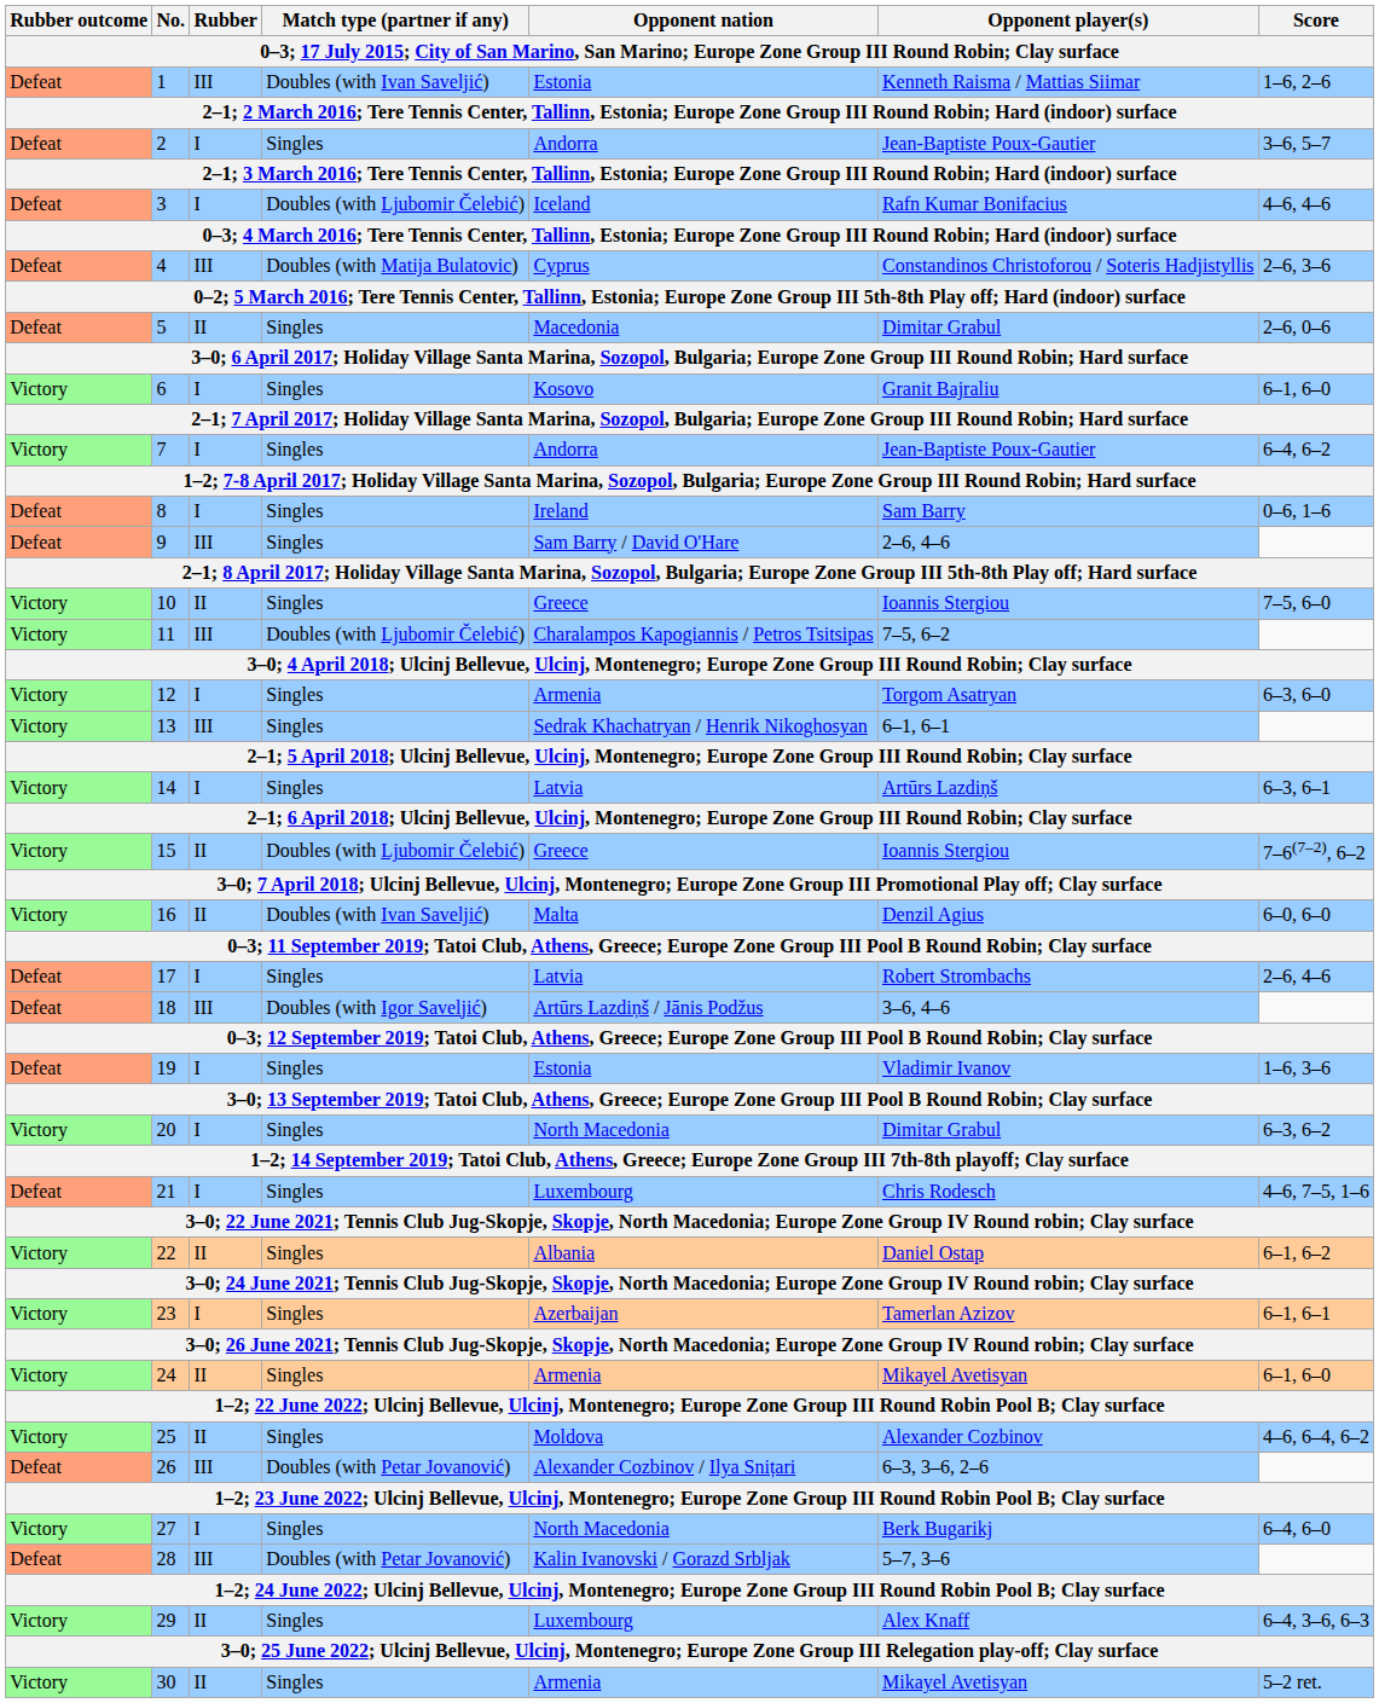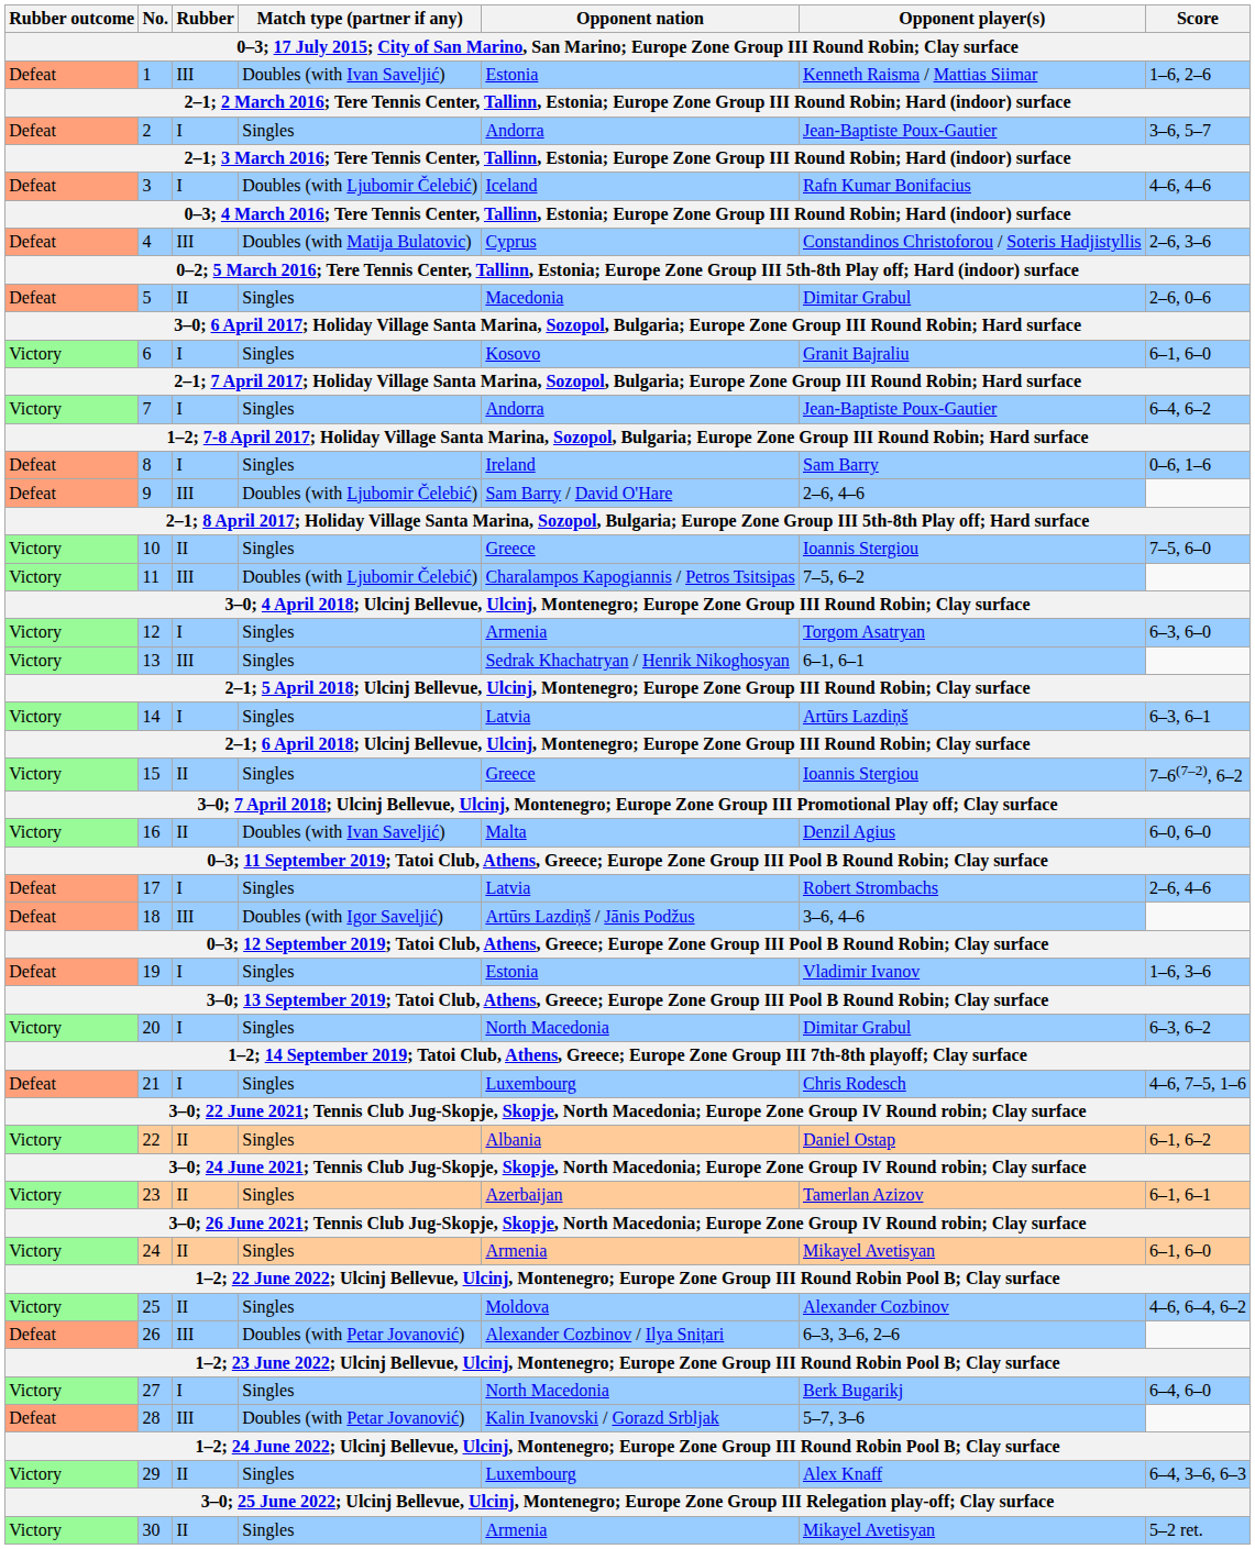 <table class=wikitable>
 <tr>
 <th>Rubber outcome</th>
 <th>No.</th>
 <th>Rubber</th>
 <th>Match type (partner if any)</th>
 <th>Opponent nation</th>
 <th>Opponent player(s)</th>
 <th>Score</th>
 </tr>
 <tr>
 <th colspan=7>0–3; <a href='#'>17 July 2015</a>; <a href='#'>City of San Marino</a>, San Marino; Europe Zone Group III Round Robin; Clay surface</th>
 </tr>
 <tr bgcolor=#99CCFF>
 <td bgcolor=FFA07A>Defeat</td>
 <td>1</td>
 <td>III</td>
 <td>Doubles (with <a href='#'>Ivan Saveljić</a>)</td>
 <td> <a href='#'>Estonia</a></td>
 <td><a href='#'>Kenneth Raisma</a> / <a href='#'>Mattias Siimar</a></td>
 <td>1–6, 2–6</td>
 </tr>
 <tr>
 <th colspan=7>2–1; <a href='#'>2 March 2016</a>; Tere Tennis Center, <a href='#'>Tallinn</a>, Estonia; Europe Zone Group III Round Robin; Hard (indoor) surface</th>
 </tr>
 <tr bgcolor=#99CCFF>
 <td bgcolor=FFA07A>Defeat</td>
 <td>2</td>
 <td>I</td>
 <td>Singles</td>
 <td> <a href='#'>Andorra</a></td>
 <td><a href='#'>Jean-Baptiste Poux-Gautier</a></td>
 <td>3–6, 5–7</td>
 </tr>
 <tr>
 <th colspan=7>2–1; <a href='#'>3 March 2016</a>; Tere Tennis Center, <a href='#'>Tallinn</a>, Estonia; Europe Zone Group III Round Robin; Hard (indoor) surface</th>
 </tr>
 <tr bgcolor=#99CCFF>
 <td bgcolor=FFA07A>Defeat</td>
 <td>3</td>
 <td>I</td>
 <td>Doubles (with <a href='#'>Ljubomir Čelebić</a>)</td>
 <td> <a href='#'>Iceland</a></td>
 <td><a href='#'>Rafn Kumar Bonifacius</a></td>
 <td>4–6, 4–6</td>
 </tr>
 <tr>
 <th colspan=7>0–3; <a href='#'>4 March 2016</a>; Tere Tennis Center, <a href='#'>Tallinn</a>, Estonia; Europe Zone Group III Round Robin; Hard (indoor) surface</th>
 </tr>
 <tr bgcolor=#99CCFF>
 <td bgcolor=FFA07A>Defeat</td>
 <td>4</td>
 <td>III</td>
 <td>Doubles (with <a href='#'>Matija Bulatovic</a>)</td>
 <td> <a href='#'>Cyprus</a></td>
 <td><a href='#'>Constandinos Christoforou</a> / <a href='#'>Soteris Hadjistyllis</a></td>
 <td>2–6, 3–6</td>
 </tr>
 <tr>
 <th colspan=7>0–2; <a href='#'>5 March 2016</a>; Tere Tennis Center, <a href='#'>Tallinn</a>, Estonia; Europe Zone Group III 5th-8th Play off; Hard (indoor) surface</th>
 </tr>
 <tr bgcolor=#99CCFF>
 <td bgcolor=FFA07A>Defeat</td>
 <td>5</td>
 <td>II</td>
 <td>Singles</td>
 <td> <a href='#'>Macedonia</a></td>
 <td><a href='#'>Dimitar Grabul</a></td>
 <td>2–6, 0–6</td>
 </tr>
 <tr>
 <th colspan=7>3–0; <a href='#'>6 April 2017</a>; Holiday Village Santa Marina, <a href='#'>Sozopol</a>, Bulgaria; Europe Zone Group III Round Robin; Hard surface</th>
 </tr>
 <tr bgcolor=#99CCFF>
 <td bgcolor=98FB98>Victory</td>
 <td>6</td>
 <td>I</td>
 <td>Singles</td>
 <td> <a href='#'>Kosovo</a></td>
 <td><a href='#'>Granit Bajraliu</a></td>
 <td>6–1, 6–0</td>
 </tr>
 <tr>
 <th colspan=7>2–1; <a href='#'>7 April 2017</a>; Holiday Village Santa Marina, <a href='#'>Sozopol</a>, Bulgaria; Europe Zone Group III Round Robin; Hard surface</th>
 </tr>
 <tr bgcolor=#99CCFF>
 <td bgcolor=98FB98>Victory</td>
 <td>7</td>
 <td>I</td>
 <td>Singles</td>
 <td> <a href='#'>Andorra</a></td>
 <td><a href='#'>Jean-Baptiste Poux-Gautier</a></td>
 <td>6–4, 6–2</td>
 </tr>
 <tr>
 <th colspan=7>1–2; <a href='#'>7-8 April 2017</a>; Holiday Village Santa Marina, <a href='#'>Sozopol</a>, Bulgaria; Europe Zone Group III Round Robin; Hard surface</th>
 </tr>
 <tr bgcolor=#99CCFF>
 <td bgcolor=FFA07A>Defeat</td>
 <td>8</td>
 <td>I</td>
 <td>Singles</td>
 <td rowspan=2> <a href='#'>Ireland</a></td>
 <td><a href='#'>Sam Barry</a></td>
 <td>0–6, 1–6</td>
 </tr>
 <tr>
 </tr>
 <tr bgcolor=#99CCFF>
 <td bgcolor=FFA07A>Defeat</td>
 <td>9</td>
 <td>III</td>
-<td>Singles</td>
+<td>Doubles (with <a href='#'>Ljubomir Čelebić</a>)</td>
 <td><a href='#'>Sam Barry</a> / <a href='#'>David O'Hare</a></td>
 <td>2–6, 4–6</td>
 </tr>
 <tr>
 <th colspan=7>2–1; <a href='#'>8 April 2017</a>; Holiday Village Santa Marina, <a href='#'>Sozopol</a>, Bulgaria; Europe Zone Group III 5th-8th Play off; Hard surface</th>
 </tr>
 <tr bgcolor=#99CCFF>
 <td bgcolor=98FB98>Victory</td>
 <td>10</td>
 <td>II</td>
 <td>Singles</td>
 <td rowspan=2> <a href='#'>Greece</a></td>
 <td><a href='#'>Ioannis Stergiou</a></td>
 <td>7–5, 6–0</td>
 </tr>
 <tr>
 </tr>
 <tr bgcolor=#99CCFF>
 <td bgcolor=98FB98>Victory</td>
 <td>11</td>
 <td>III</td>
 <td>Doubles (with <a href='#'>Ljubomir Čelebić</a>)</td>
 <td><a href='#'>Charalampos Kapogiannis</a> / <a href='#'>Petros Tsitsipas</a></td>
 <td>7–5, 6–2</td>
 </tr>
 <tr>
 <th colspan=7>3–0; <a href='#'>4 April 2018</a>; Ulcinj Bellevue, <a href='#'>Ulcinj</a>, Montenegro; Europe Zone Group III Round Robin; Clay surface</th>
 </tr>
 <tr bgcolor=#99CCFF>
 <td bgcolor=98FB98>Victory</td>
 <td>12</td>
 <td>I</td>
 <td>Singles</td>
 <td rowspan=2> <a href='#'>Armenia</a></td>
 <td><a href='#'>Torgom Asatryan</a></td>
 <td>6–3, 6–0</td>
 </tr>
 <tr>
 </tr>
 <tr bgcolor=#99CCFF>
 <td bgcolor=98FB98>Victory</td>
 <td>13</td>
 <td>III</td>
 <td>Singles</td>
 <td><a href='#'>Sedrak Khachatryan</a> / <a href='#'>Henrik Nikoghosyan</a></td>
 <td>6–1, 6–1</td>
 </tr>
 <tr>
 <th colspan=7>2–1; <a href='#'>5 April 2018</a>; Ulcinj Bellevue, <a href='#'>Ulcinj</a>, Montenegro; Europe Zone Group III Round Robin; Clay surface</th>
 </tr>
 <tr bgcolor=#99CCFF>
 <td bgcolor=98FB98>Victory</td>
 <td>14</td>
 <td>I</td>
 <td>Singles</td>
 <td> <a href='#'>Latvia</a></td>
 <td><a href='#'>Artūrs Lazdiņš</a></td>
 <td>6–3, 6–1</td>
 </tr>
 <tr>
 <th colspan=7>2–1; <a href='#'>6 April 2018</a>; Ulcinj Bellevue, <a href='#'>Ulcinj</a>, Montenegro; Europe Zone Group III Round Robin; Clay surface</th>
 </tr>
 <tr bgcolor=#99CCFF>
 <td bgcolor=98FB98>Victory</td>
 <td>15</td>
 <td>II</td>
-<td>Doubles (with <a href='#'>Ljubomir Čelebić</a>)</td>
+<td>Singles</td>
 <td> <a href='#'>Greece</a></td>
 <td><a href='#'>Ioannis Stergiou</a></td>
 <td>7–6<sup>(7–2)</sup>, 6–2</td>
 </tr>
 <tr>
 <th colspan=7>3–0; <a href='#'>7 April 2018</a>; Ulcinj Bellevue, <a href='#'>Ulcinj</a>, Montenegro; Europe Zone Group III Promotional Play off; Clay surface</th>
 </tr>
 <tr bgcolor=#99CCFF>
 <td bgcolor=98FB98>Victory</td>
 <td>16</td>
 <td>II</td>
 <td>Doubles (with <a href='#'>Ivan Saveljić</a>)</td>
 <td> <a href='#'>Malta</a></td>
 <td><a href='#'>Denzil Agius</a></td>
 <td>6–0, 6–0</td>
 </tr>
 <tr>
 <th colspan=7>0–3; <a href='#'>11 September 2019</a>; Tatoi Club, <a href='#'>Athens</a>, Greece; Europe Zone Group III Pool B Round Robin; Clay surface</th>
 </tr>
 <tr bgcolor=#99CCFF>
 <td bgcolor=FFA07A>Defeat</td>
 <td>17</td>
 <td>I</td>
 <td>Singles</td>
 <td rowspan=2> <a href='#'>Latvia</a></td>
 <td><a href='#'>Robert Strombachs</a></td>
 <td>2–6, 4–6</td>
 </tr>
 <tr>
 </tr>
 <tr bgcolor=#99CCFF>
 <td bgcolor=FFA07A>Defeat</td>
 <td>18</td>
 <td>III</td>
 <td>Doubles (with <a href='#'>Igor Saveljić</a>)</td>
 <td><a href='#'>Artūrs Lazdiņš</a> / <a href='#'>Jānis Podžus</a></td>
 <td>3–6, 4–6</td>
 </tr>
 <tr>
 <th colspan=7>0–3; <a href='#'>12 September 2019</a>; Tatoi Club, <a href='#'>Athens</a>, Greece; Europe Zone Group III Pool B Round Robin; Clay surface</th>
 </tr>
 <tr bgcolor=#99CCFF>
 <td bgcolor=FFA07A>Defeat</td>
 <td>19</td>
 <td>I</td>
 <td>Singles</td>
 <td> <a href='#'>Estonia</a></td>
 <td><a href='#'>Vladimir Ivanov</a></td>
 <td>1–6, 3–6</td>
 </tr>
 <tr>
 <th colspan=7>3–0; <a href='#'>13 September 2019</a>; Tatoi Club, <a href='#'>Athens</a>, Greece; Europe Zone Group III Pool B Round Robin; Clay surface</th>
 </tr>
 <tr bgcolor=#99CCFF>
 <td bgcolor=98FB98>Victory</td>
 <td>20</td>
 <td>I</td>
 <td>Singles</td>
 <td> <a href='#'>North Macedonia</a></td>
 <td><a href='#'>Dimitar Grabul</a></td>
 <td>6–3, 6–2</td>
 </tr>
 <tr>
 <th colspan=7>1–2; <a href='#'>14 September 2019</a>; Tatoi Club, <a href='#'>Athens</a>, Greece; Europe Zone Group III 7th-8th playoff; Clay surface</th>
 </tr>
 <tr bgcolor=#99CCFF>
 <td bgcolor=FFA07A>Defeat</td>
 <td>21</td>
 <td>I</td>
 <td>Singles</td>
 <td> <a href='#'>Luxembourg</a></td>
 <td><a href='#'>Chris Rodesch</a></td>
 <td>4–6, 7–5, 1–6</td>
 </tr>
 <tr>
 <th colspan=7>3–0; <a href='#'>22 June 2021</a>; Tennis Club Jug-Skopje, <a href='#'>Skopje</a>, North Macedonia; Europe Zone Group IV Round robin; Clay surface</th>
 </tr>
 <tr bgcolor=#FFCC99>
 <td bgcolor=98FB98>Victory</td>
 <td>22</td>
 <td>II</td>
 <td>Singles</td>
 <td> <a href='#'>Albania</a></td>
 <td><a href='#'>Daniel Ostap</a></td>
 <td>6–1, 6–2</td>
 </tr>
 <tr>
 <th colspan=7>3–0; <a href='#'>24 June 2021</a>; Tennis Club Jug-Skopje, <a href='#'>Skopje</a>, North Macedonia; Europe Zone Group IV Round robin; Clay surface</th>
 </tr>
 <tr bgcolor=#FFCC99>
 <td bgcolor=98FB98>Victory</td>
 <td>23</td>
-<td>I</td>
+<td>II</td>
 <td>Singles</td>
 <td> <a href='#'>Azerbaijan</a></td>
 <td><a href='#'>Tamerlan Azizov</a></td>
 <td>6–1, 6–1</td>
 </tr>
 <tr>
 <th colspan=7>3–0; <a href='#'>26 June 2021</a>; Tennis Club Jug-Skopje, <a href='#'>Skopje</a>, North Macedonia; Europe Zone Group IV Round robin; Clay surface</th>
 </tr>
 <tr bgcolor=#FFCC99>
 <td bgcolor=98FB98>Victory</td>
 <td>24</td>
 <td>II</td>
 <td>Singles</td>
 <td> <a href='#'>Armenia</a></td>
 <td><a href='#'>Mikayel Avetisyan</a></td>
 <td>6–1, 6–0</td>
 </tr>
 <tr>
 <th colspan=7>1–2; <a href='#'>22 June 2022</a>; Ulcinj Bellevue, <a href='#'>Ulcinj</a>, Montenegro; Europe Zone Group III Round Robin Pool B; Clay surface</th>
 </tr>
 <tr bgcolor=#99CCFF>
 <td bgcolor=98FB98>Victory</td>
 <td>25</td>
 <td>II</td>
 <td>Singles</td>
 <td rowspan=2> <a href='#'>Moldova</a></td>
 <td><a href='#'>Alexander Cozbinov</a></td>
 <td>4–6, 6–4, 6–2</td>
 </tr>
 <tr>
 </tr>
 <tr bgcolor=#99CCFF>
 <td bgcolor=FFA07A>Defeat</td>
 <td>26</td>
 <td>III</td>
 <td>Doubles (with <a href='#'>Petar Jovanović</a>)</td>
 <td><a href='#'>Alexander Cozbinov</a> / <a href='#'>Ilya Snițari</a></td>
 <td>6–3, 3–6, 2–6</td>
 </tr>
 <tr>
 <th colspan=7>1–2; <a href='#'>23 June 2022</a>; Ulcinj Bellevue, <a href='#'>Ulcinj</a>, Montenegro; Europe Zone Group III Round Robin Pool B; Clay surface</th>
 </tr>
 <tr bgcolor=#99CCFF>
 <td bgcolor=98FB98>Victory</td>
 <td>27</td>
 <td>I</td>
 <td>Singles</td>
 <td rowspan=2> <a href='#'>North Macedonia</a></td>
 <td><a href='#'>Berk Bugarikj</a></td>
 <td>6–4, 6–0</td>
 </tr>
 <tr>
 </tr>
 <tr bgcolor=#99CCFF>
 <td bgcolor=FFA07A>Defeat</td>
 <td>28</td>
 <td>III</td>
 <td>Doubles (with <a href='#'>Petar Jovanović</a>)</td>
 <td><a href='#'>Kalin Ivanovski</a> / <a href='#'>Gorazd Srbljak</a></td>
 <td>5–7, 3–6</td>
 </tr>
 <tr>
 <th colspan=7>1–2; <a href='#'>24 June 2022</a>; Ulcinj Bellevue, <a href='#'>Ulcinj</a>, Montenegro; Europe Zone Group III Round Robin Pool B; Clay surface</th>
 </tr>
 <tr bgcolor=#99CCFF>
 <td bgcolor=98FB98>Victory</td>
 <td>29</td>
 <td>II</td>
 <td>Singles</td>
 <td> <a href='#'>Luxembourg</a></td>
 <td><a href='#'>Alex Knaff</a></td>
 <td>6–4, 3–6, 6–3</td>
 </tr>
 <tr>
 <th colspan=7>3–0; <a href='#'>25 June 2022</a>; Ulcinj Bellevue, <a href='#'>Ulcinj</a>, Montenegro; Europe Zone Group III Relegation play-off; Clay surface</th>
 </tr>
 <tr bgcolor=#99CCFF>
 <td bgcolor=98FB98>Victory</td>
 <td>30</td>
 <td>II</td>
 <td>Singles</td>
 <td> <a href='#'>Armenia</a></td>
 <td><a href='#'>Mikayel Avetisyan</a></td>
 <td>5–2 ret.</td>
 </tr>
 </table>
